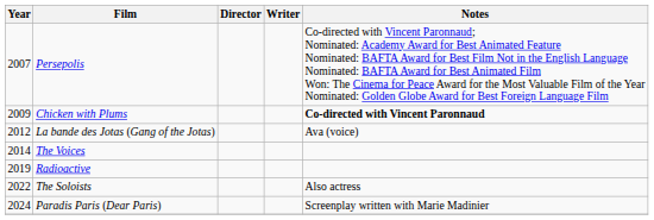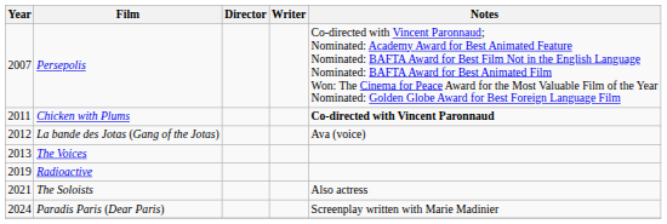 <table class="wikitable">
 <tr>
 <th>Year</th>
 <th>Film</th>
 <th>Director</th>
 <th>Writer</th>
 <th>Notes</th>
 </tr>
 <tr>
 <td>2007</td>
 <td><em><a href='#'>Persepolis</a></em></td>
 <td></td>
 <td></td>
 <td>Co-directed with <a href='#'>Vincent Paronnaud</a>;<br>Nominated: <a href='#'>Academy Award for Best Animated Feature</a><br>Nominated: <a href='#'>BAFTA Award for Best Film Not in the English Language</a><br>Nominated: <a href='#'>BAFTA Award for Best Animated Film</a><br>Won: The <a href='#'>Cinema for Peace</a> Award for the Most Valuable Film of the Year<br>Nominated: <a href='#'>Golden Globe Award for Best Foreign Language Film</a></td>
 </tr>
 <tr>
-<td>2009</td>
+<td>2011</td>
 <td><em><a href='#'>Chicken with Plums</a></em></td>
 <td></td>
 <td></td>
 <td><strong>Co-directed with Vincent Paronnaud</strong></td>
 </tr>
 <tr>
 <td>2012</td>
 <td><em>La bande des Jotas</em> (<em>Gang of the Jotas</em>)</td>
 <td></td>
 <td></td>
 <td>Ava (voice)</td>
 </tr>
 <tr>
-<td>2014</td>
+<td>2013</td>
 <td><em><a href='#'>The Voices</a></em></td>
 <td></td>
 <td></td>
 <td></td>
 </tr>
 <tr>
 <td>2019</td>
 <td><em><a href='#'>Radioactive</a></em></td>
 <td></td>
 <td></td>
 <td></td>
 </tr>
 <tr>
-<td>2022</td>
+<td>2021</td>
 <td><em>The Soloists</em></td>
 <td></td>
 <td></td>
 <td>Also actress</td>
 </tr>
 <tr>
 <td>2024</td>
 <td><em>Paradis Paris</em> (<em>Dear Paris</em>)</td>
 <td></td>
 <td></td>
 <td>Screenplay written with Marie Madinier</td>
 </tr>
 <tr>
 </tr>
 </table>
